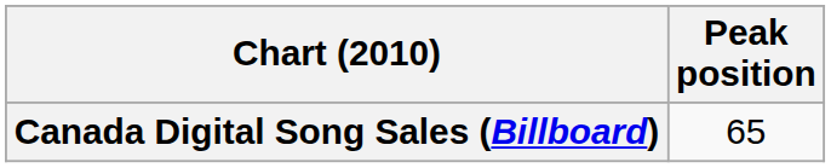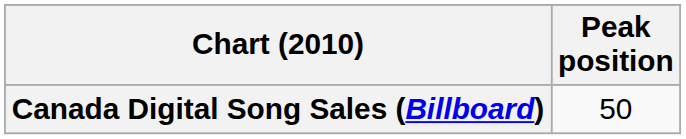 <table class="wikitable plainrowheaders" style="text-align:center">
 <tr>
 <th>Chart (2010)</th>
 <th>Peak<br>position</th>
 </tr>
 <tr>
 <th scope="row">Canada Digital Song Sales (<em><a href='#'>Billboard</a></em>)</th>
-<td>65</td>
+<td>50</td>
 </tr>
 </table>
